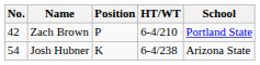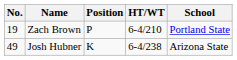 <table class="wikitable">
 <tr>
 <th>No.</th>
 <th>Name</th>
 <th>Position</th>
 <th>HT/WT</th>
 <th>School</th>
 </tr>
 <tr>
-<td>42</td>
+<td>19</td>
 <td>Zach Brown</td>
 <td>P</td>
 <td>6-4/210</td>
 <td><a href='#'>Portland State</a></td>
 </tr>
 <tr>
-<td>54</td>
+<td>49</td>
 <td>Josh Hubner</td>
 <td>K</td>
 <td>6-4/238</td>
 <td>Arizona State</td>
 </tr>
 </table>
